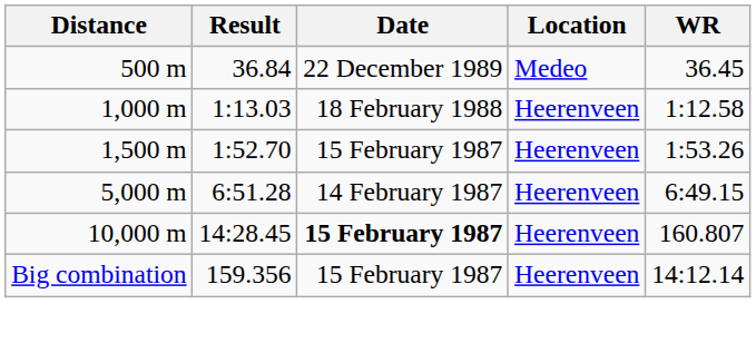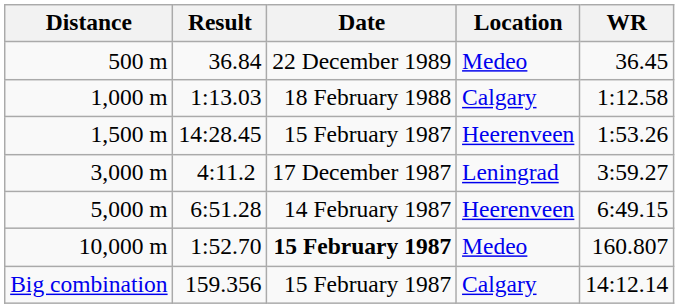 <table class="wikitable">
 <tr>
 <th>Distance</th>
 <th>Result</th>
 <th>Date</th>
 <th>Location</th>
 <th>WR</th>
 </tr>
 <tr align="right">
 <td>500 m</td>
 <td>36.84</td>
 <td>22 December 1989</td>
 <td align="left"><a href='#'>Medeo</a></td>
 <td>36.45</td>
 </tr>
 <tr align="right">
 <td>1,000 m</td>
 <td>1:13.03</td>
 <td>18 February 1988</td>
-<td align="left"><a href='#'>Heerenveen</a></td>
+<td align="left"><a href='#'>Calgary</a></td>
 <td>1:12.58</td>
 </tr>
 <tr align="right">
 <td>1,500 m</td>
-<td>1:52.70</td>
+<td>14:28.45</td>
 <td>15 February 1987</td>
 <td align="left"><a href='#'>Heerenveen</a></td>
 <td>1:53.26</td>
+</tr>
+<tr align="right">
+<td>3,000 m</td>
+<td>4:11.2 </td>
+<td>17 December 1987</td>
+<td align="left"><a href='#'>Leningrad</a></td>
+<td>3:59.27</td>
 </tr>
 <tr align="right">
 <td>5,000 m</td>
 <td>6:51.28</td>
 <td>14 February 1987</td>
 <td align="left"><a href='#'>Heerenveen</a></td>
 <td>6:49.15</td>
 </tr>
 <tr align="right">
 <td>10,000 m</td>
-<td>14:28.45</td>
+<td>1:52.70</td>
 <td><strong>15 February 1987</strong></td>
-<td align="left"><a href='#'>Heerenveen</a></td>
+<td align="left"><a href='#'>Medeo</a></td>
 <td>160.807</td>
 </tr>
 <tr align="right">
 <td><a href='#'>Big combination</a></td>
 <td>159.356</td>
 <td>15 February 1987</td>
-<td align="left"><a href='#'>Heerenveen</a></td>
+<td align="left"><a href='#'>Calgary</a></td>
 <td>14:12.14</td>
 </tr>
 </table>
